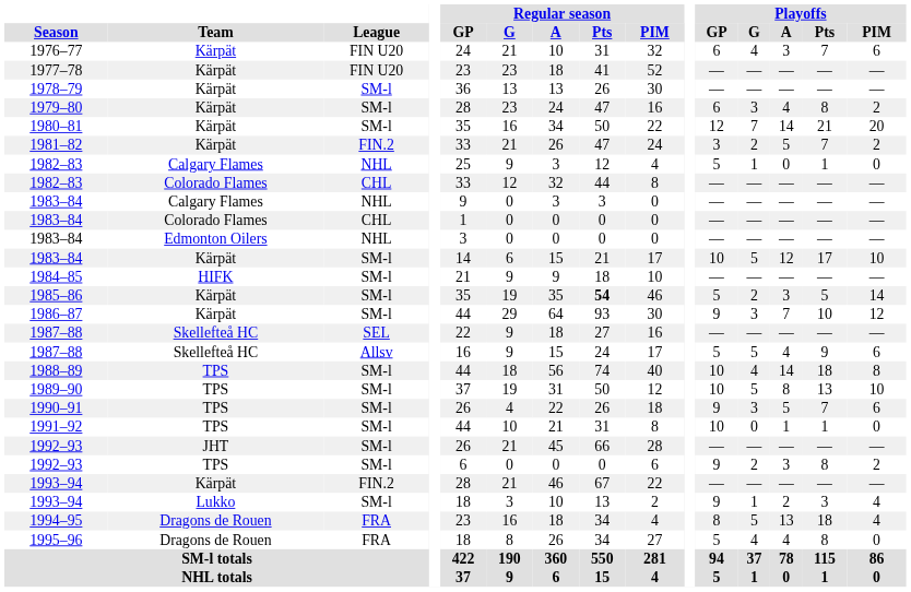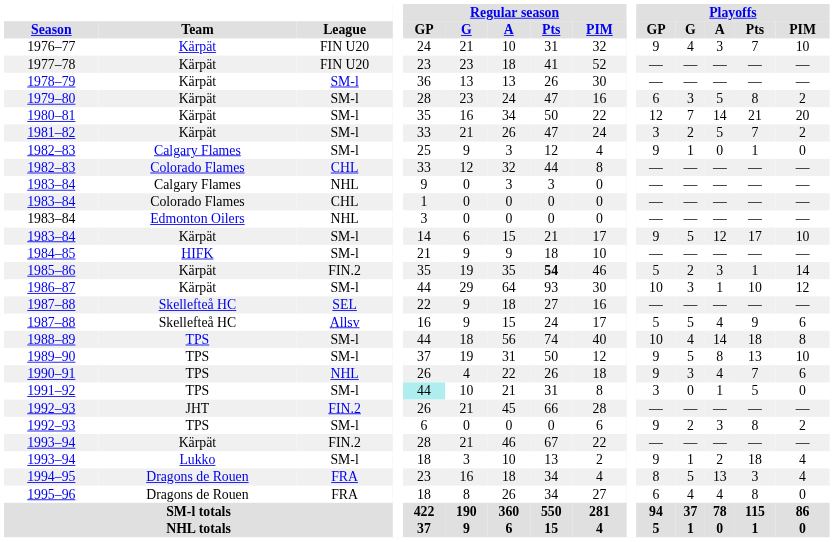 <table border="0" cellpadding="1" cellspacing="0" style="text-align:center; width:60em">
 <tr bgcolor="#e0e0e0">
 <th colspan="3" bgcolor="#ffffff"> </th>
 <th rowspan="99" bgcolor="#ffffff"> </th>
 <th colspan="5"><a href='#'>Regular season</a></th>
 <th rowspan="99" bgcolor="#ffffff"> </th>
 <th colspan="5"><a href='#'>Playoffs</a></th>
 </tr>
 <tr bgcolor="#e0e0e0">
 <th><a href='#'>Season</a></th>
 <th>Team</th>
 <th>League</th>
 <th>GP</th>
 <th><a href='#'>G</a></th>
 <th><a href='#'>A</a></th>
 <th><a href='#'>Pts</a></th>
 <th><a href='#'>PIM</a></th>
 <th>GP</th>
 <th>G</th>
 <th>A</th>
 <th>Pts</th>
 <th>PIM</th>
 </tr>
 <tr>
 <td>1976–77</td>
 <td><a href='#'>Kärpät</a></td>
 <td>FIN U20</td>
 <td>24</td>
 <td>21</td>
 <td>10</td>
 <td>31</td>
 <td>32</td>
-<td>6</td>
+<td>9</td>
 <td>4</td>
 <td>3</td>
 <td>7</td>
-<td>6</td>
+<td>10</td>
 </tr>
 <tr bgcolor="#f0f0f0">
 <td>1977–78</td>
 <td>Kärpät</td>
 <td>FIN U20</td>
 <td>23</td>
 <td>23</td>
 <td>18</td>
 <td>41</td>
 <td>52</td>
 <td>—</td>
 <td>—</td>
 <td>—</td>
 <td>—</td>
 <td>—</td>
 </tr>
 <tr>
 <td><a href='#'>1978–79</a></td>
 <td>Kärpät</td>
 <td><a href='#'>SM-l</a></td>
 <td>36</td>
 <td>13</td>
 <td>13</td>
 <td>26</td>
 <td>30</td>
 <td>—</td>
 <td>—</td>
 <td>—</td>
 <td>—</td>
 <td>—</td>
 </tr>
 <tr bgcolor="#f0f0f0">
 <td><a href='#'>1979–80</a></td>
 <td>Kärpät</td>
 <td>SM-l</td>
 <td>28</td>
 <td>23</td>
 <td>24</td>
 <td>47</td>
 <td>16</td>
 <td>6</td>
 <td>3</td>
-<td>4</td>
+<td>5</td>
 <td>8</td>
 <td>2</td>
 </tr>
 <tr>
 <td><a href='#'>1980–81</a></td>
 <td>Kärpät</td>
 <td>SM-l</td>
 <td>35</td>
 <td>16</td>
 <td>34</td>
 <td>50</td>
 <td>22</td>
 <td>12</td>
 <td>7</td>
 <td>14</td>
 <td>21</td>
 <td>20</td>
 </tr>
 <tr bgcolor="#f0f0f0">
 <td><a href='#'>1981–82</a></td>
 <td>Kärpät</td>
-<td><a href='#'>FIN.2</a></td>
+<td>SM-l</td>
 <td>33</td>
 <td>21</td>
 <td>26</td>
 <td>47</td>
 <td>24</td>
 <td>3</td>
 <td>2</td>
 <td>5</td>
 <td>7</td>
 <td>2</td>
 </tr>
 <tr>
 <td><a href='#'>1982–83</a></td>
 <td><a href='#'>Calgary Flames</a></td>
-<td><a href='#'>NHL</a></td>
+<td>SM-l</td>
 <td>25</td>
 <td>9</td>
 <td>3</td>
 <td>12</td>
 <td>4</td>
-<td>5</td>
+<td>9</td>
 <td>1</td>
 <td>0</td>
 <td>1</td>
 <td>0</td>
 </tr>
 <tr bgcolor="#f0f0f0">
 <td><a href='#'>1982–83</a></td>
 <td><a href='#'>Colorado Flames</a></td>
 <td><a href='#'>CHL</a></td>
 <td>33</td>
 <td>12</td>
 <td>32</td>
 <td>44</td>
 <td>8</td>
 <td>—</td>
 <td>—</td>
 <td>—</td>
 <td>—</td>
 <td>—</td>
 </tr>
 <tr>
 <td><a href='#'>1983–84</a></td>
 <td>Calgary Flames</td>
 <td>NHL</td>
 <td>9</td>
 <td>0</td>
 <td>3</td>
 <td>3</td>
 <td>0</td>
 <td>—</td>
 <td>—</td>
 <td>—</td>
 <td>—</td>
 <td>—</td>
 </tr>
 <tr bgcolor="#f0f0f0">
 <td><a href='#'>1983–84</a></td>
 <td>Colorado Flames</td>
 <td>CHL</td>
 <td>1</td>
 <td>0</td>
 <td>0</td>
 <td>0</td>
 <td>0</td>
 <td>—</td>
 <td>—</td>
 <td>—</td>
 <td>—</td>
 <td>—</td>
 </tr>
 <tr>
 <td>1983–84</td>
 <td><a href='#'>Edmonton Oilers</a></td>
 <td>NHL</td>
 <td>3</td>
 <td>0</td>
 <td>0</td>
 <td>0</td>
 <td>0</td>
 <td>—</td>
 <td>—</td>
 <td>—</td>
 <td>—</td>
 <td>—</td>
 </tr>
 <tr bgcolor="#f0f0f0">
 <td><a href='#'>1983–84</a></td>
 <td>Kärpät</td>
 <td>SM-l</td>
 <td>14</td>
 <td>6</td>
 <td>15</td>
 <td>21</td>
 <td>17</td>
-<td>10</td>
+<td>9</td>
 <td>5</td>
 <td>12</td>
 <td>17</td>
 <td>10</td>
 </tr>
 <tr>
 <td><a href='#'>1984–85</a></td>
 <td><a href='#'>HIFK</a></td>
 <td>SM-l</td>
 <td>21</td>
 <td>9</td>
 <td>9</td>
 <td>18</td>
 <td>10</td>
 <td>—</td>
 <td>—</td>
 <td>—</td>
 <td>—</td>
 <td>—</td>
 </tr>
 <tr bgcolor="#f0f0f0">
 <td><a href='#'>1985–86</a></td>
 <td>Kärpät</td>
-<td>SM-l</td>
+<td>FIN.2</td>
 <td>35</td>
 <td>19</td>
 <td>35</td>
 <td><strong>54</strong></td>
 <td>46</td>
 <td>5</td>
 <td>2</td>
 <td>3</td>
-<td>5</td>
+<td>1</td>
 <td>14</td>
 </tr>
 <tr>
 <td><a href='#'>1986–87</a></td>
 <td>Kärpät</td>
 <td>SM-l</td>
 <td>44</td>
 <td>29</td>
 <td>64</td>
 <td>93</td>
 <td>30</td>
-<td>9</td>
+<td>10</td>
 <td>3</td>
-<td>7</td>
+<td>1</td>
 <td>10</td>
 <td>12</td>
 </tr>
 <tr bgcolor="#f0f0f0">
 <td><a href='#'>1987–88</a></td>
 <td><a href='#'>Skellefteå HC</a></td>
 <td><a href='#'>SEL</a></td>
 <td>22</td>
 <td>9</td>
 <td>18</td>
 <td>27</td>
 <td>16</td>
 <td>—</td>
 <td>—</td>
 <td>—</td>
 <td>—</td>
 <td>—</td>
 </tr>
 <tr>
 <td><a href='#'>1987–88</a></td>
 <td>Skellefteå HC</td>
 <td><a href='#'>Allsv</a></td>
 <td>16</td>
 <td>9</td>
 <td>15</td>
 <td>24</td>
 <td>17</td>
 <td>5</td>
 <td>5</td>
 <td>4</td>
 <td>9</td>
 <td>6</td>
 </tr>
 <tr bgcolor="#f0f0f0">
 <td><a href='#'>1988–89</a></td>
 <td><a href='#'>TPS</a></td>
 <td>SM-l</td>
 <td>44</td>
 <td>18</td>
 <td>56</td>
 <td>74</td>
 <td>40</td>
 <td>10</td>
 <td>4</td>
 <td>14</td>
 <td>18</td>
 <td>8</td>
 </tr>
 <tr>
 <td><a href='#'>1989–90</a></td>
 <td>TPS</td>
 <td>SM-l</td>
 <td>37</td>
 <td>19</td>
 <td>31</td>
 <td>50</td>
 <td>12</td>
-<td>10</td>
+<td>9</td>
 <td>5</td>
 <td>8</td>
 <td>13</td>
 <td>10</td>
 </tr>
 <tr bgcolor="#f0f0f0">
 <td><a href='#'>1990–91</a></td>
 <td>TPS</td>
-<td>SM-l</td>
+<td><a href='#'>NHL</a></td>
 <td>26</td>
 <td>4</td>
 <td>22</td>
 <td>26</td>
 <td>18</td>
 <td>9</td>
 <td>3</td>
-<td>5</td>
+<td>4</td>
 <td>7</td>
 <td>6</td>
 </tr>
 <tr>
 <td><a href='#'>1991–92</a></td>
 <td>TPS</td>
 <td>SM-l</td>
-<td>44</td>
+<td style="background: paleturquoise;">44</td>
 <td>10</td>
 <td>21</td>
 <td>31</td>
 <td>8</td>
-<td>10</td>
+<td>3</td>
 <td>0</td>
 <td>1</td>
-<td>1</td>
+<td>5</td>
 <td>0</td>
 </tr>
 <tr bgcolor="#f0f0f0">
 <td><a href='#'>1992–93</a></td>
 <td>JHT</td>
-<td>SM-l</td>
+<td><a href='#'>FIN.2</a></td>
 <td>26</td>
 <td>21</td>
 <td>45</td>
 <td>66</td>
 <td>28</td>
 <td>—</td>
 <td>—</td>
 <td>—</td>
 <td>—</td>
 <td>—</td>
 </tr>
 <tr>
 <td><a href='#'>1992–93</a></td>
 <td>TPS</td>
 <td>SM-l</td>
 <td>6</td>
 <td>0</td>
 <td>0</td>
 <td>0</td>
 <td>6</td>
 <td>9</td>
 <td>2</td>
 <td>3</td>
 <td>8</td>
 <td>2</td>
 </tr>
 <tr bgcolor="#f0f0f0">
 <td><a href='#'>1993–94</a></td>
 <td>Kärpät</td>
 <td>FIN.2</td>
 <td>28</td>
 <td>21</td>
 <td>46</td>
 <td>67</td>
 <td>22</td>
 <td>—</td>
 <td>—</td>
 <td>—</td>
 <td>—</td>
 <td>—</td>
 </tr>
 <tr>
 <td><a href='#'>1993–94</a></td>
 <td><a href='#'>Lukko</a></td>
 <td>SM-l</td>
 <td>18</td>
 <td>3</td>
 <td>10</td>
 <td>13</td>
 <td>2</td>
 <td>9</td>
 <td>1</td>
 <td>2</td>
-<td>3</td>
+<td>18</td>
 <td>4</td>
 </tr>
 <tr bgcolor="#f0f0f0">
 <td><a href='#'>1994–95</a></td>
 <td><a href='#'>Dragons de Rouen</a></td>
 <td><a href='#'>FRA</a></td>
 <td>23</td>
 <td>16</td>
 <td>18</td>
 <td>34</td>
 <td>4</td>
 <td>8</td>
 <td>5</td>
 <td>13</td>
-<td>18</td>
+<td>3</td>
 <td>4</td>
 </tr>
 <tr>
 <td><a href='#'>1995–96</a></td>
 <td>Dragons de Rouen</td>
 <td>FRA</td>
 <td>18</td>
 <td>8</td>
 <td>26</td>
 <td>34</td>
 <td>27</td>
-<td>5</td>
+<td>6</td>
 <td>4</td>
 <td>4</td>
 <td>8</td>
 <td>0</td>
 </tr>
 <tr bgcolor="#e0e0e0">
 <th colspan="3">SM-l totals</th>
 <th>422</th>
 <th>190</th>
 <th>360</th>
 <th>550</th>
 <th>281</th>
 <th>94</th>
 <th>37</th>
 <th>78</th>
 <th>115</th>
 <th>86</th>
 </tr>
 <tr bgcolor="#e0e0e0">
 <th colspan="3">NHL totals</th>
 <th>37</th>
 <th>9</th>
 <th>6</th>
 <th>15</th>
 <th>4</th>
 <th>5</th>
 <th>1</th>
 <th>0</th>
 <th>1</th>
 <th>0</th>
 </tr>
 </table>
